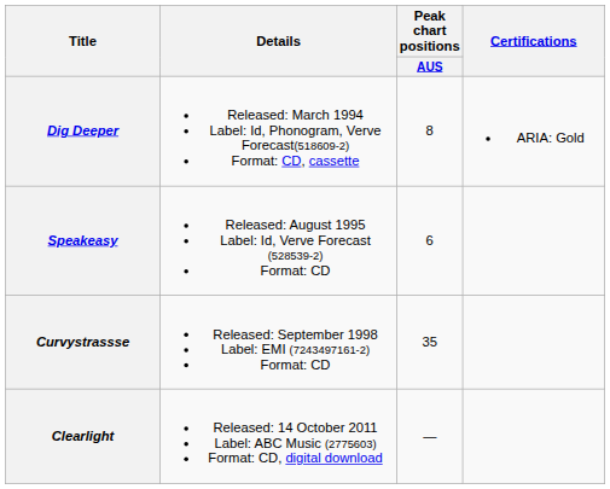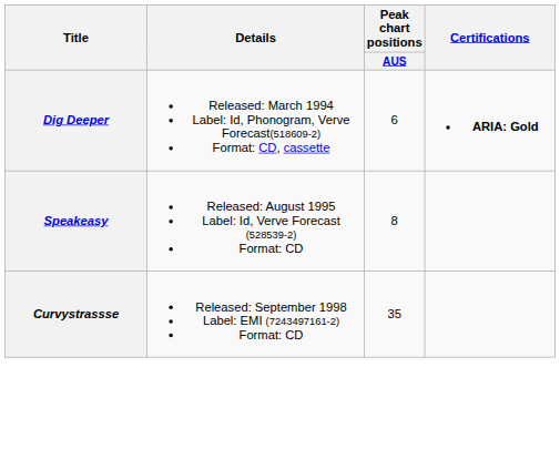 <table class="wikitable plainrowheaders" style="text-align:center;" border="1">
 <tr>
 <th scope="col" rowspan="2" style="width:11em;">Title</th>
 <th scope="col" rowspan="2" style="width:17em;">Details</th>
 <th scope="col" colspan="1">Peak chart positions</th>
 <th scope="col" rowspan="2" style="width:10em;"><a href='#'>Certifications</a></th>
 </tr>
 <tr>
 <th scope="col" style="width:3em;font-size:90%;"><a href='#'>AUS</a><br></th>
 </tr>
 <tr>
 <th scope="row"><em><a href='#'>Dig Deeper</a></em></th>
 <td><br><ul><li>Released: March 1994</li><li>Label: Id, Phonogram, Verve Forecast<small>(518609-2)</small></li><li>Format: <a href='#'>CD</a>, <a href='#'>cassette</a></li></ul></td>
-<td>8</td>
-<td><br><ul><li>ARIA: Gold</li></ul></td>
+<td>6</td>
+<td><strong><br><ul><li>ARIA: Gold</li></ul></strong></td>
 </tr>
 <tr>
 <th scope="row"><em><a href='#'>Speakeasy</a></em></th>
 <td><br><ul><li>Released: August 1995</li><li>Label: Id, Verve Forecast <small>(528539-2)</small></li><li>Format: CD</li></ul></td>
-<td>6</td>
+<td>8</td>
 <td></td>
 </tr>
 <tr>
 <th scope="row"><em>Curvystrassse</em></th>
 <td><br><ul><li>Released: September 1998</li><li>Label: EMI <small>(7243497161-2)</small></li><li>Format: CD</li></ul></td>
 <td>35</td>
 <td></td>
 </tr>
-<tr>
-<th scope="row"><em>Clearlight</em></th>
-<td><br><ul><li>Released: 14 October 2011</li><li>Label: ABC Music <small>(2775603)</small></li><li>Format: CD, <a href='#'>digital download</a></li></ul></td>
-<td>—</td>
-<td></td>
-</tr>
 </table>
